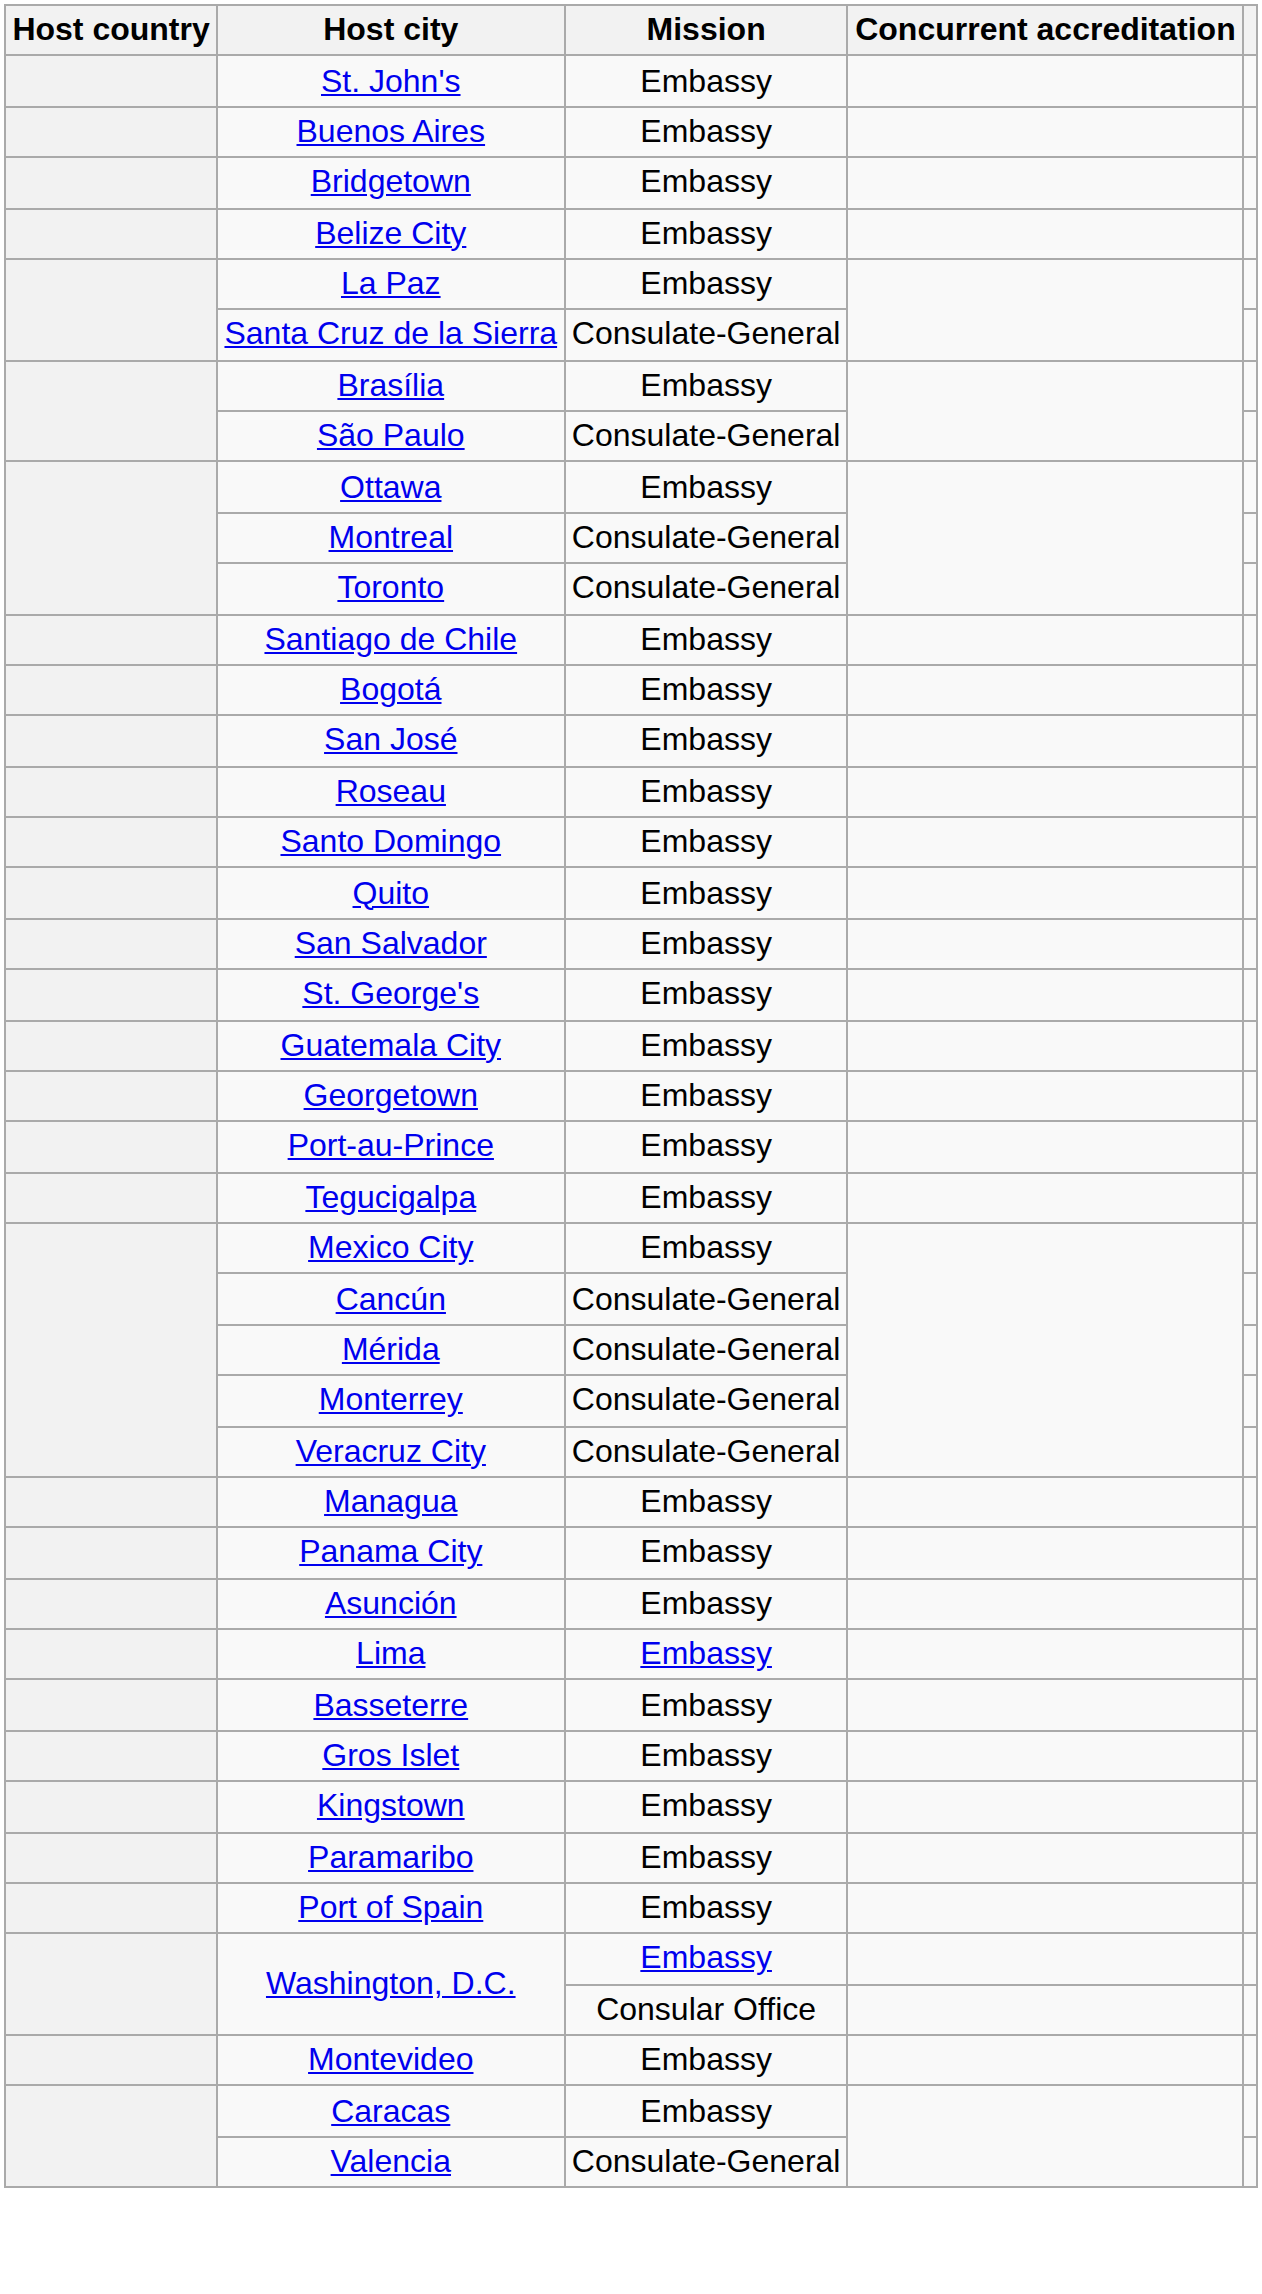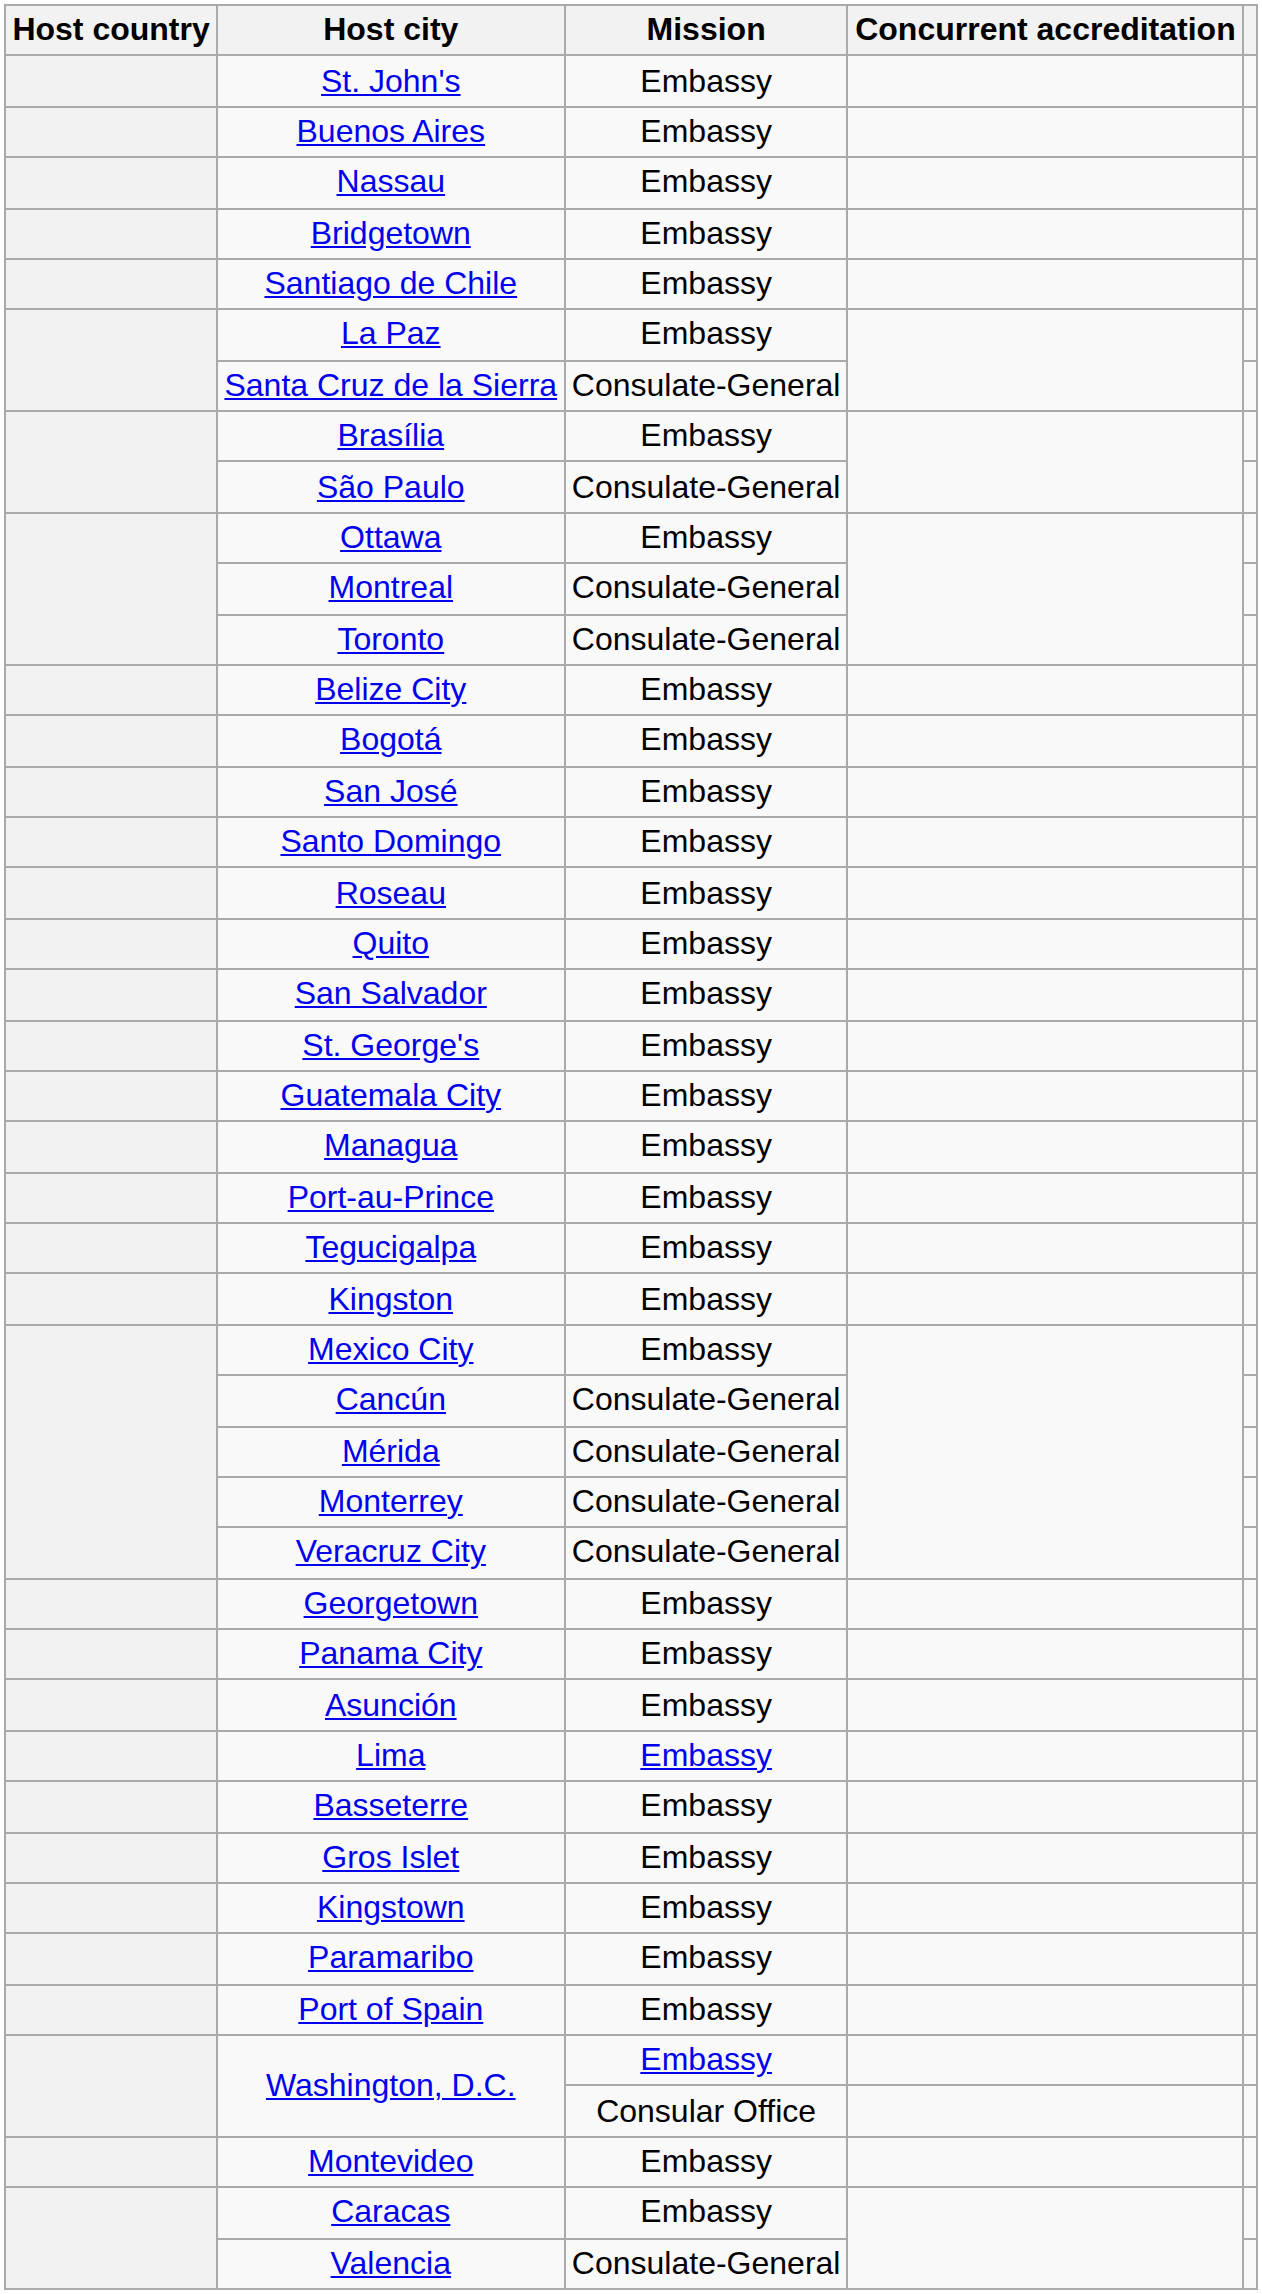 <table class="wikitable plainrowheaders" style="text-align:center;">
 <tr>
 <th scope="col">Host country</th>
 <th scope="col">Host city</th>
 <th scope="col">Mission</th>
 <th scope="col">Concurrent accreditation</th>
 <th scope="col"></th>
 </tr>
 <tr>
 <th scope="row"></th>
 <td><a href='#'>St. John's</a></td>
 <td>Embassy</td>
 <td></td>
 <td></td>
 </tr>
 <tr>
 <th scope="row"></th>
 <td><a href='#'>Buenos Aires</a></td>
 <td>Embassy</td>
 <td></td>
 <td></td>
 </tr>
 <tr>
 <th scope="row"></th>
+<td><a href='#'>Nassau</a></td>
+<td>Embassy</td>
+<td></td>
+<td></td>
+</tr>
+<tr>
+<th scope="row"></th>
 <td><a href='#'>Bridgetown</a></td>
 <td>Embassy</td>
 <td></td>
 <td></td>
 </tr>
 <tr>
 <th scope="row"></th>
-<td><a href='#'>Belize City</a></td>
+<td><a href='#'>Santiago de Chile</a></td>
 <td>Embassy</td>
 <td></td>
 <td></td>
 </tr>
 <tr>
 <th scope="row" rowspan="2"></th>
 <td><a href='#'>La Paz</a></td>
 <td>Embassy</td>
 <td rowspan="2"></td>
 <td></td>
 </tr>
 <tr>
 <td><a href='#'>Santa Cruz de la Sierra</a></td>
 <td>Consulate-General</td>
 <td></td>
 </tr>
 <tr>
 <th scope="row" rowspan="2"></th>
 <td><a href='#'>Brasília</a></td>
 <td>Embassy</td>
 <td rowspan="2"></td>
 <td></td>
 </tr>
 <tr>
 <td><a href='#'>São Paulo</a></td>
 <td>Consulate-General</td>
 <td></td>
 </tr>
 <tr>
 <th scope="row" rowspan="3"></th>
 <td><a href='#'>Ottawa</a></td>
 <td>Embassy</td>
 <td rowspan="3"></td>
 <td></td>
 </tr>
 <tr>
 <td><a href='#'>Montreal</a></td>
 <td>Consulate-General</td>
 <td></td>
 </tr>
 <tr>
 <td><a href='#'>Toronto</a></td>
 <td>Consulate-General</td>
 <td></td>
 </tr>
 <tr>
 <th scope="row"></th>
-<td><a href='#'>Santiago de Chile</a></td>
+<td><a href='#'>Belize City</a></td>
 <td>Embassy</td>
 <td></td>
 <td></td>
 </tr>
 <tr>
 <th scope="row"></th>
 <td><a href='#'>Bogotá</a></td>
 <td>Embassy</td>
 <td></td>
 <td></td>
 </tr>
 <tr>
 <th scope="row"></th>
 <td><a href='#'>San José</a></td>
 <td>Embassy</td>
 <td></td>
 <td></td>
 </tr>
 <tr>
 <th scope="row"></th>
-<td><a href='#'>Roseau</a></td>
+<td><a href='#'>Santo Domingo</a></td>
 <td>Embassy</td>
 <td></td>
 <td></td>
 </tr>
 <tr>
 <th scope="row"></th>
-<td><a href='#'>Santo Domingo</a></td>
+<td><a href='#'>Roseau</a></td>
 <td>Embassy</td>
 <td></td>
 <td></td>
 </tr>
 <tr>
 <th scope="row"></th>
 <td><a href='#'>Quito</a></td>
 <td>Embassy</td>
 <td></td>
 <td></td>
 </tr>
 <tr>
 <th scope="row"></th>
 <td><a href='#'>San Salvador</a></td>
 <td>Embassy</td>
 <td></td>
 <td></td>
 </tr>
 <tr>
 <th scope="row"></th>
 <td><a href='#'>St. George's</a></td>
 <td>Embassy</td>
 <td></td>
 <td></td>
 </tr>
 <tr>
 <th scope="row"></th>
 <td><a href='#'>Guatemala City</a></td>
 <td>Embassy</td>
 <td></td>
 <td></td>
 </tr>
 <tr>
 <th scope="row"></th>
-<td><a href='#'>Georgetown</a></td>
+<td><a href='#'>Managua</a></td>
 <td>Embassy</td>
 <td></td>
 <td></td>
 </tr>
 <tr>
 <th scope="row"></th>
 <td><a href='#'>Port-au-Prince</a></td>
 <td>Embassy</td>
 <td></td>
 <td></td>
 </tr>
 <tr>
 <th scope="row"></th>
 <td><a href='#'>Tegucigalpa</a></td>
+<td>Embassy</td>
+<td></td>
+<td></td>
+</tr>
+<tr>
+<th scope="row"></th>
+<td><a href='#'>Kingston</a></td>
 <td>Embassy</td>
 <td></td>
 <td></td>
 </tr>
 <tr>
 <th scope="row" rowspan="5"></th>
 <td><a href='#'>Mexico City</a></td>
 <td>Embassy</td>
 <td rowspan="5"></td>
 <td></td>
 </tr>
 <tr>
 <td><a href='#'>Cancún</a></td>
 <td>Consulate-General</td>
 <td></td>
 </tr>
 <tr>
 <td><a href='#'>Mérida</a></td>
 <td>Consulate-General</td>
 <td></td>
 </tr>
 <tr>
 <td><a href='#'>Monterrey</a></td>
 <td>Consulate-General</td>
 <td></td>
 </tr>
 <tr>
 <td><a href='#'>Veracruz City</a></td>
 <td>Consulate-General</td>
 <td></td>
 </tr>
 <tr>
 <th scope="row"></th>
-<td><a href='#'>Managua</a></td>
+<td><a href='#'>Georgetown</a></td>
 <td>Embassy</td>
 <td></td>
 <td></td>
 </tr>
 <tr>
 <th scope="row"></th>
 <td><a href='#'>Panama City</a></td>
 <td>Embassy</td>
 <td></td>
 <td></td>
 </tr>
 <tr>
 <th scope="row"></th>
 <td><a href='#'>Asunción</a></td>
 <td>Embassy</td>
 <td></td>
 <td></td>
 </tr>
 <tr>
 <th scope="row"></th>
 <td><a href='#'>Lima</a></td>
 <td><a href='#'>Embassy</a></td>
 <td></td>
 <td></td>
 </tr>
 <tr>
 <th scope="row"></th>
 <td><a href='#'>Basseterre</a></td>
 <td>Embassy</td>
 <td></td>
 <td></td>
 </tr>
 <tr>
 <th scope="row"></th>
 <td><a href='#'>Gros Islet</a></td>
 <td>Embassy</td>
 <td></td>
 <td></td>
 </tr>
 <tr>
 <th scope="row"></th>
 <td><a href='#'>Kingstown</a></td>
 <td>Embassy</td>
 <td></td>
 <td></td>
 </tr>
 <tr>
 <th scope="row"></th>
 <td><a href='#'>Paramaribo</a></td>
 <td>Embassy</td>
 <td></td>
 <td></td>
 </tr>
 <tr>
 <th scope="row"></th>
 <td><a href='#'>Port of Spain</a></td>
 <td>Embassy</td>
 <td></td>
 <td></td>
 </tr>
 <tr>
 <th scope="row" rowspan="2"></th>
 <td rowspan="2"><a href='#'>Washington, D.C.</a></td>
 <td><a href='#'>Embassy</a></td>
 <td></td>
 <td></td>
 </tr>
 <tr>
 <td>Consular Office</td>
 <td></td>
 <td></td>
 </tr>
 <tr>
 <th scope="row"></th>
 <td><a href='#'>Montevideo</a></td>
 <td>Embassy</td>
 <td></td>
 <td></td>
 </tr>
 <tr>
 <th scope="row" rowspan="2"></th>
 <td><a href='#'>Caracas</a></td>
 <td>Embassy</td>
 <td rowspan="2"></td>
 <td></td>
 </tr>
 <tr>
 <td><a href='#'>Valencia</a></td>
 <td>Consulate-General</td>
 <td></td>
 </tr>
 </table>
